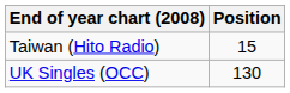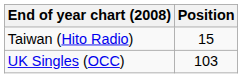 <table class="wikitable sortable">
 <tr>
 <th align="left">End of year chart (2008)</th>
 <th style="text-align:center;">Position</th>
 </tr>
 <tr>
 <td>Taiwan (<a href='#'>Hito Radio</a>)</td>
 <td style="text-align:center;">15</td>
 </tr>
 <tr>
 <td><a href='#'>UK Singles</a> (<a href='#'>OCC</a>)</td>
-<td style="text-align:center;">130</td>
+<td style="text-align:center;">103</td>
 </tr>
 </table>
